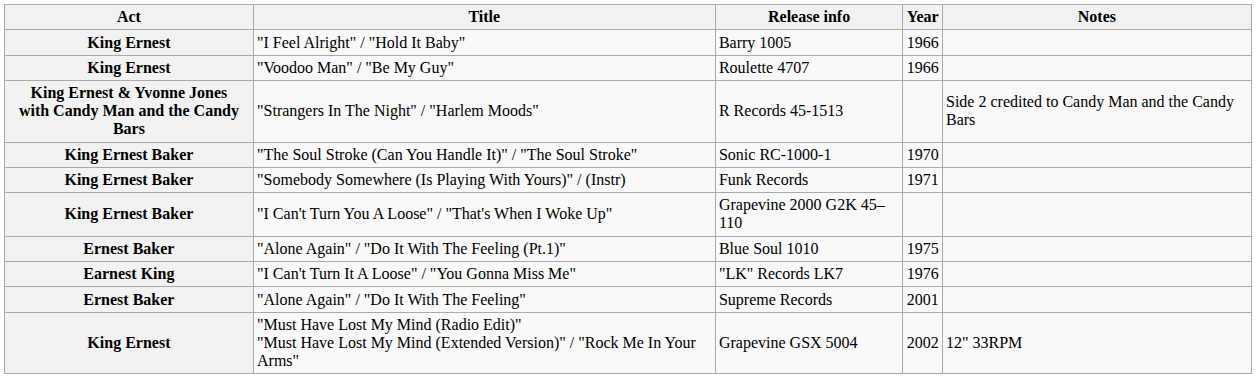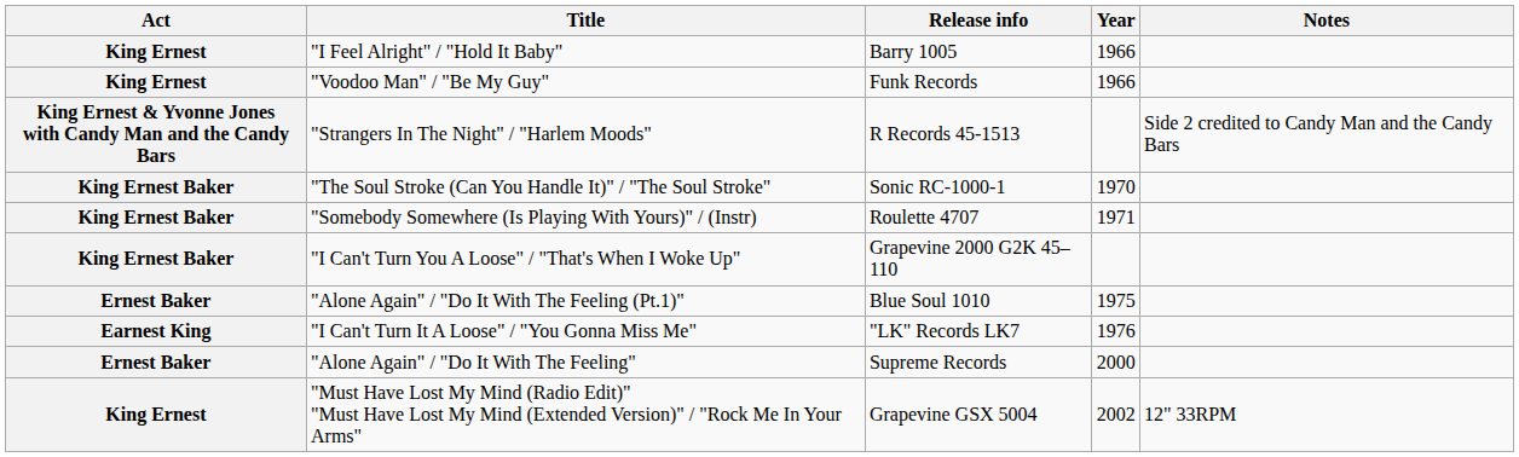 <table class="wikitable plainrowheaders sortable">
 <tr>
 <th scope="col">Act</th>
 <th scope="col">Title</th>
 <th scope="col">Release info</th>
 <th scope="col">Year</th>
 <th scope="col" class="unsortable">Notes</th>
 </tr>
 <tr>
 <th scope="row">King Ernest</th>
 <td>"I Feel Alright" / "Hold It Baby"</td>
 <td>Barry 1005</td>
 <td>1966</td>
 <td></td>
 </tr>
 <tr>
 <th scope="row">King Ernest</th>
 <td>"Voodoo Man" / "Be My Guy"</td>
-<td>Roulette 4707</td>
+<td>Funk Records</td>
 <td>1966</td>
 <td></td>
 </tr>
 <tr>
 <th scope="row">King Ernest & Yvonne Jones<br>with Candy Man and the Candy Bars</th>
 <td>"Strangers In The Night" / "Harlem Moods"</td>
 <td>R Records 45-1513</td>
 <td></td>
 <td>Side 2 credited to Candy Man and the Candy Bars</td>
 </tr>
 <tr>
 <th scope="row">King Ernest Baker</th>
 <td>"The Soul Stroke (Can You Handle It)" / "The Soul Stroke"</td>
 <td>Sonic RC-1000-1</td>
 <td>1970</td>
 <td></td>
 </tr>
 <tr>
 <th scope="row">King Ernest Baker</th>
 <td>"Somebody Somewhere (Is Playing With Yours)" / (Instr)</td>
-<td>Funk Records</td>
+<td>Roulette 4707</td>
 <td>1971</td>
 <td></td>
 </tr>
 <tr>
 <th scope="row">King Ernest Baker</th>
 <td>"I Can't Turn You A Loose" / "That's When I Woke Up"</td>
 <td>Grapevine 2000 G2K 45–110</td>
 <td></td>
 <td></td>
 </tr>
 <tr>
 <th scope="row">Ernest Baker</th>
 <td>"Alone Again" / "Do It With The Feeling (Pt.1)"</td>
 <td>Blue Soul 1010</td>
 <td>1975</td>
 <td></td>
 </tr>
 <tr>
 <th scope="row">Earnest King</th>
 <td>"I Can't Turn It A Loose" / "You Gonna Miss Me"</td>
 <td>"LK" Records LK7</td>
 <td>1976</td>
 <td></td>
 </tr>
 <tr>
 <th scope="row">Ernest Baker</th>
 <td>"Alone Again" / "Do It With The Feeling"</td>
 <td>Supreme Records</td>
-<td>2001</td>
+<td>2000</td>
 <td></td>
 </tr>
 <tr>
 <th scope="row">King Ernest</th>
 <td>"Must Have Lost My Mind (Radio Edit)"<br>"Must Have Lost My Mind (Extended Version)" / "Rock Me In Your Arms"</td>
 <td>Grapevine GSX 5004</td>
 <td>2002</td>
 <td>12" 33RPM</td>
 </tr>
 <tr>
 </tr>
 </table>
